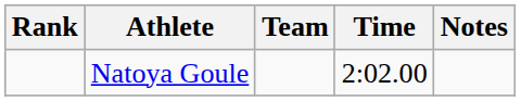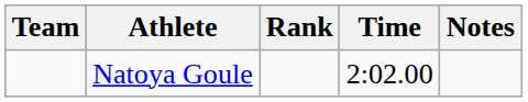 <table class="wikitable sortable">
 <tr>
+<th>Team</th>
+<th>Athlete</th>
 <th>Rank</th>
-<th>Athlete</th>
-<th>Team</th>
 <th>Time</th>
 <th>Notes</th>
 </tr>
 <tr>
+<td></td>
+<td><a href='#'>Natoya Goule</a></td>
 <td align=center></td>
-<td><a href='#'>Natoya Goule</a></td>
-<td></td>
 <td>2:02.00</td>
 <td></td>
 </tr>
 </table>
